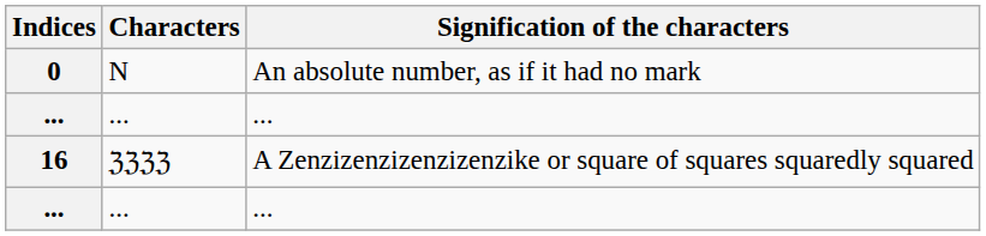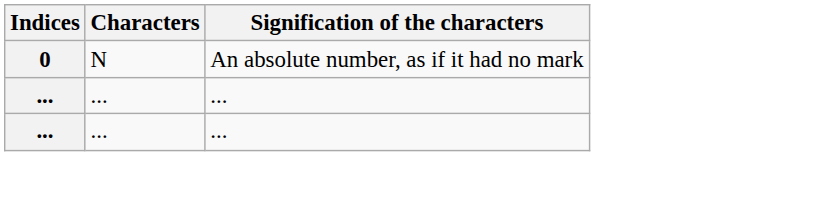 <table class="wikitable">
 <tr>
 <th scope="col">Indices</th>
 <th scope="col">Characters</th>
 <th scope="col">Signification of the characters</th>
 </tr>
 <tr>
 <th scope="row">0</th>
 <td>N</td>
 <td>An absolute number, as if it had no mark</td>
 </tr>
 <tr>
 <th scope="row">...</th>
 <td>...</td>
 <td>...</td>
 </tr>
 <tr>
-<th scope="row">16</th>
-<td>ℨℨℨℨ</td>
-<td>A Zenzizenzizenzizenzike or square of squares squaredly squared</td>
-</tr>
-<tr>
 <th scope="row">...</th>
 <td>...</td>
 <td>...</td>
 </tr>
 </table>
